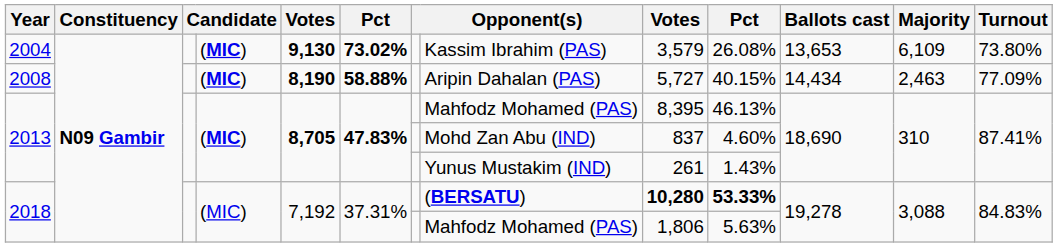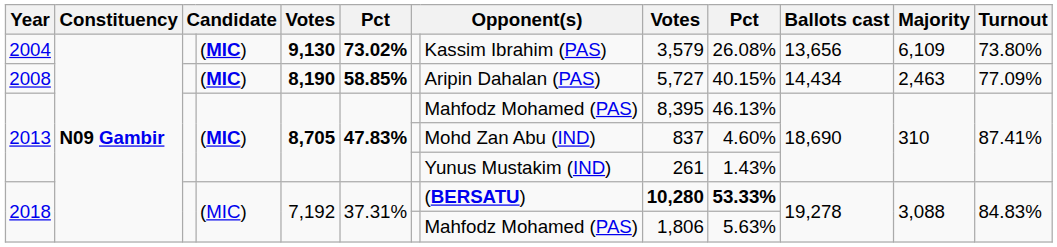 <table class="wikitable" style="margin:0.5em ; font-size:95%">
 <tr>
 <th>Year</th>
 <th>Constituency</th>
 <th colspan=2>Candidate</th>
 <th>Votes</th>
 <th>Pct</th>
 <th colspan=2>Opponent(s)</th>
 <th>Votes</th>
 <th>Pct</th>
 <th>Ballots cast</th>
 <th>Majority</th>
 <th>Turnout</th>
 </tr>
 <tr>
 <td><a href='#'>2004</a></td>
 <td rowspan=7><strong>N09 <a href='#'>Gambir</a></strong></td>
 <td></td>
 <td> (<a href='#'><strong>MIC</strong></a>)</td>
 <td style="text-align:right"><strong>9,130</strong></td>
 <td><strong>73.02%</strong></td>
 <td></td>
 <td>Kassim Ibrahim (<a href='#'>PAS</a>)</td>
 <td style="text-align:right">3,579</td>
 <td>26.08%</td>
-<td>13,653</td>
+<td>13,656</td>
 <td>6,109</td>
 <td>73.80%</td>
 </tr>
 <tr>
 <td><a href='#'>2008</a></td>
 <td></td>
 <td> (<a href='#'><strong>MIC</strong></a>)</td>
 <td style="text-align:right"><strong>8,190</strong></td>
-<td><strong>58.88%</strong></td>
+<td><strong>58.85%</strong></td>
 <td></td>
 <td>Aripin Dahalan (<a href='#'>PAS</a>)</td>
 <td style="text-align:right">5,727</td>
 <td>40.15%</td>
 <td>14,434</td>
 <td>2,463</td>
 <td>77.09%</td>
 </tr>
 <tr>
 <td rowspan=3><a href='#'>2013</a></td>
 <td rowspan=3 ></td>
 <td rowspan=3> (<a href='#'><strong>MIC</strong></a>)</td>
 <td rowspan=3 style="text-align:right"><strong>8,705</strong></td>
 <td rowspan=3><strong>47.83%</strong></td>
 <td></td>
 <td>Mahfodz Mohamed (<a href='#'>PAS</a>)</td>
 <td style="text-align:right">8,395</td>
 <td>46.13%</td>
 <td rowspan=3>18,690</td>
 <td rowspan=3>310</td>
 <td rowspan=3>87.41%</td>
 </tr>
 <tr>
 <td></td>
 <td>Mohd Zan Abu (<a href='#'>IND</a>)</td>
 <td style="text-align:right">837</td>
 <td style="text-align:right">4.60%</td>
 </tr>
 <tr>
 <td></td>
 <td>Yunus Mustakim (<a href='#'>IND</a>)</td>
 <td style="text-align:right">261</td>
 <td style="text-align:right">1.43%</td>
 </tr>
 <tr>
 <td rowspan=2><a href='#'>2018</a></td>
 <td rowspan=2 ></td>
 <td rowspan=2> (<a href='#'>MIC</a>)</td>
 <td rowspan=2 style="text-align:right">7,192</td>
 <td rowspan=2>37.31%</td>
 <td></td>
 <td> (<a href='#'><strong>BERSATU</strong></a>)</td>
 <td style="text-align:right"><strong>10,280</strong></td>
 <td><strong>53.33%</strong></td>
 <td rowspan=2>19,278</td>
 <td rowspan=2>3,088</td>
 <td rowspan=2>84.83%</td>
 </tr>
 <tr>
 <td></td>
 <td>Mahfodz Mohamed (<a href='#'>PAS</a>)</td>
 <td style="text-align:right">1,806</td>
 <td style="text-align:right">5.63%</td>
 </tr>
 </table>
